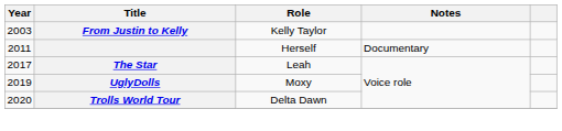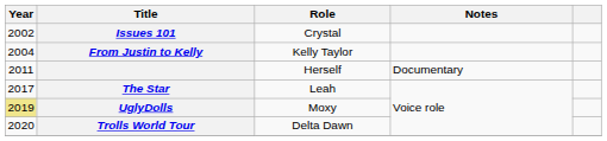 <table class="wikitable sortable plainrowheaders" style="text-align: center;">
 <tr>
 <th scope="col" style="width: 2em;">Year</th>
 <th scope="col" style="width: 18em;">Title</th>
 <th scope="col" style="width: 11em;">Role</th>
 <th scope="col" style="width: 15em;" class="unsortable">Notes</th>
 <th scope="col" style="width: 2em;" class="unsortable"></th>
 </tr>
 <tr>
-<td>2003</td>
+<td>2002</td>
+<th scope="row"><em><a href='#'>Issues 101</a></em></th>
+<td>Crystal</td>
+<td style="text-align:left;"></td>
+<td style="text-align:center;"></td>
+</tr>
+<tr>
+<td>2004</td>
 <th scope="row"><em><a href='#'>From Justin to Kelly</a></em></th>
 <td>Kelly Taylor</td>
 <td style="text-align:left;"></td>
 <td style="text-align:center;"></td>
 </tr>
 <tr>
 <td>2011</td>
 <th scope="row"></th>
 <td>Herself</td>
 <td style="text-align:left;">Documentary</td>
 <td style="text-align:center;"></td>
 </tr>
 <tr>
 <td>2017</td>
 <th scope="row"><em><a href='#'>The Star</a></em></th>
 <td>Leah</td>
 <td rowspan="3" style="text-align:left;">Voice role</td>
 <td style="text-align:center;"></td>
 </tr>
 <tr>
-<td>2019</td>
+<td style="background: khaki;">2019</td>
 <th scope="row"><em><a href='#'>UglyDolls</a></em></th>
 <td>Moxy</td>
 <td style="text-align:center;"></td>
 </tr>
 <tr>
 <td>2020</td>
 <th scope="row"><em><a href='#'>Trolls World Tour</a></em></th>
 <td>Delta Dawn</td>
 <td style="text-align:center;"></td>
 </tr>
 <tr>
 </tr>
 </table>
